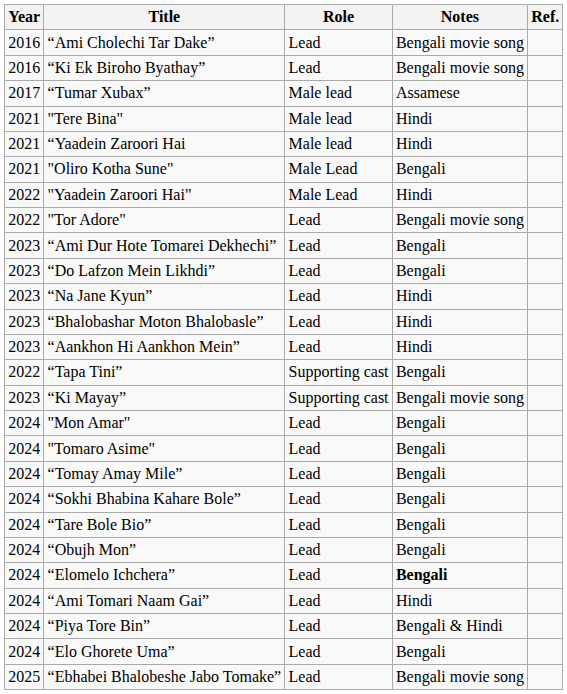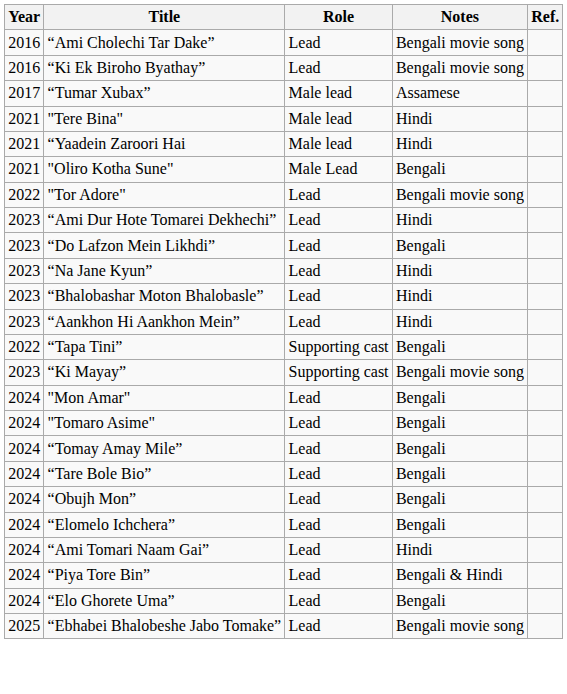 <table class="wikitable plainrowheaders sortable">
 <tr>
 <th scope="col">Year</th>
 <th scope="col">Title</th>
 <th scope="col">Role</th>
 <th scope="col">Notes</th>
 <th scope="col">Ref.</th>
 </tr>
 <tr>
 <td>2016</td>
 <td>“Ami Cholechi Tar Dake”</td>
 <td>Lead</td>
 <td>Bengali movie song</td>
 <td></td>
 </tr>
 <tr>
 <td>2016</td>
 <td>“Ki Ek Biroho Byathay”</td>
 <td>Lead</td>
 <td>Bengali movie song</td>
 <td></td>
 </tr>
 <tr>
 <td>2017</td>
 <td>“Tumar Xubax”</td>
 <td>Male lead</td>
 <td>Assamese</td>
 <td></td>
 </tr>
 <tr>
 <td>2021</td>
 <td>"Tere Bina"</td>
 <td>Male lead</td>
 <td>Hindi</td>
 <td></td>
 </tr>
 <tr>
 <td>2021</td>
 <td>“Yaadein Zaroori Hai</td>
 <td>Male lead</td>
 <td>Hindi</td>
 <td></td>
 </tr>
 <tr>
 <td>2021</td>
 <td>"Oliro Kotha Sune"</td>
 <td>Male Lead</td>
 <td>Bengali</td>
 <td></td>
 </tr>
 <tr>
 <td>2022</td>
-<td>"Yaadein Zaroori Hai"</td>
-<td>Male Lead</td>
-<td>Hindi</td>
-<td></td>
-</tr>
-<tr>
-<td>2022</td>
 <td>"Tor Adore"</td>
 <td>Lead</td>
 <td>Bengali movie song</td>
 <td></td>
 </tr>
 <tr>
 <td>2023</td>
 <td>“Ami Dur Hote Tomarei Dekhechi”</td>
 <td>Lead</td>
-<td>Bengali</td>
+<td>Hindi</td>
 <td></td>
 </tr>
 <tr>
 <td>2023</td>
 <td>“Do Lafzon Mein Likhdi”</td>
 <td>Lead</td>
 <td>Bengali</td>
 <td></td>
 </tr>
 <tr>
 <td>2023</td>
 <td>“Na Jane Kyun”</td>
 <td>Lead</td>
 <td>Hindi</td>
 <td></td>
 </tr>
 <tr>
 <td>2023</td>
 <td>“Bhalobashar Moton Bhalobasle”</td>
 <td>Lead</td>
 <td>Hindi</td>
 <td></td>
 </tr>
 <tr>
 <td>2023</td>
 <td>“Aankhon Hi Aankhon Mein”</td>
 <td>Lead</td>
 <td>Hindi</td>
 <td></td>
 </tr>
 <tr>
 <td>2022</td>
 <td>“Tapa Tini”</td>
 <td>Supporting cast</td>
 <td>Bengali</td>
 <td></td>
 </tr>
 <tr>
 <td>2023</td>
 <td>“Ki Mayay”</td>
 <td>Supporting cast</td>
 <td>Bengali movie song</td>
 <td></td>
 </tr>
 <tr>
 <td>2024</td>
 <td>"Mon Amar"</td>
 <td>Lead</td>
 <td>Bengali</td>
 <td></td>
 </tr>
 <tr>
 <td>2024</td>
 <td>"Tomaro Asime"</td>
 <td>Lead</td>
 <td>Bengali</td>
 <td></td>
 </tr>
 <tr>
 <td>2024</td>
 <td>“Tomay Amay Mile”</td>
 <td>Lead</td>
 <td>Bengali</td>
 <td></td>
 </tr>
 <tr>
 <td>2024</td>
-<td>“Sokhi Bhabina Kahare Bole”</td>
-<td>Lead</td>
-<td>Bengali</td>
-<td></td>
-</tr>
-<tr>
-<td>2024</td>
 <td>“Tare Bole Bio”</td>
 <td>Lead</td>
 <td>Bengali</td>
 <td></td>
 </tr>
 <tr>
 <td>2024</td>
 <td>“Obujh Mon”</td>
 <td>Lead</td>
 <td>Bengali</td>
 <td></td>
 </tr>
 <tr>
 <td>2024</td>
 <td>“Elomelo Ichchera”</td>
 <td>Lead</td>
-<td><strong>Bengali</strong></td>
+<td>Bengali</td>
 <td></td>
 </tr>
 <tr>
 <td>2024</td>
 <td>“Ami Tomari Naam Gai”</td>
 <td>Lead</td>
 <td>Hindi</td>
 <td></td>
 </tr>
 <tr>
 <td>2024</td>
 <td>“Piya Tore Bin”</td>
 <td>Lead</td>
 <td>Bengali & Hindi</td>
 <td></td>
 </tr>
 <tr>
 <td>2024</td>
 <td>“Elo Ghorete Uma”</td>
 <td>Lead</td>
 <td>Bengali</td>
 <td></td>
 </tr>
 <tr>
 <td>2025</td>
 <td>“Ebhabei Bhalobeshe Jabo Tomake”</td>
 <td>Lead</td>
 <td>Bengali movie song</td>
 <td></td>
 </tr>
 </table>
